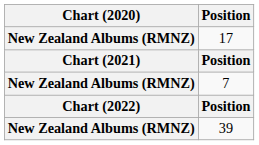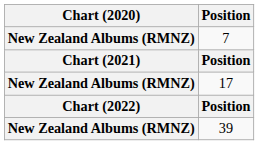 <table class="wikitable sortable plainrowheaders">
 <tr>
 <th>Chart (2020)</th>
 <th>Position</th>
 </tr>
 <tr>
 <th scope="row">New Zealand Albums (RMNZ)</th>
-<td style="text-align:center;">17</td>
+<td style="text-align:center;">7</td>
 </tr>
 <tr>
 <th>Chart (2021)</th>
 <th>Position</th>
 </tr>
 <tr>
 <th scope="row">New Zealand Albums (RMNZ)</th>
-<td style="text-align:center;">7</td>
+<td style="text-align:center;">17</td>
 </tr>
 <tr>
 <th>Chart (2022)</th>
 <th>Position</th>
 </tr>
 <tr>
 <th scope="row">New Zealand Albums (RMNZ)</th>
 <td style="text-align:center;">39</td>
 </tr>
 </table>
